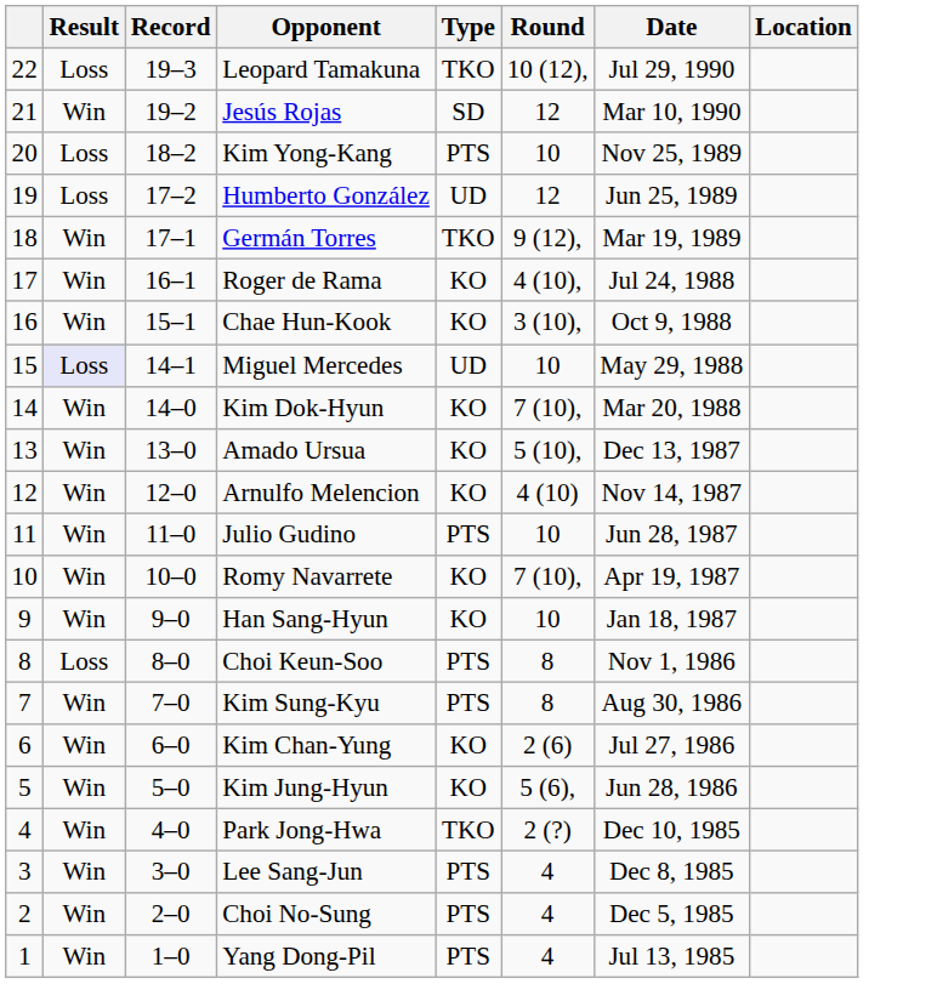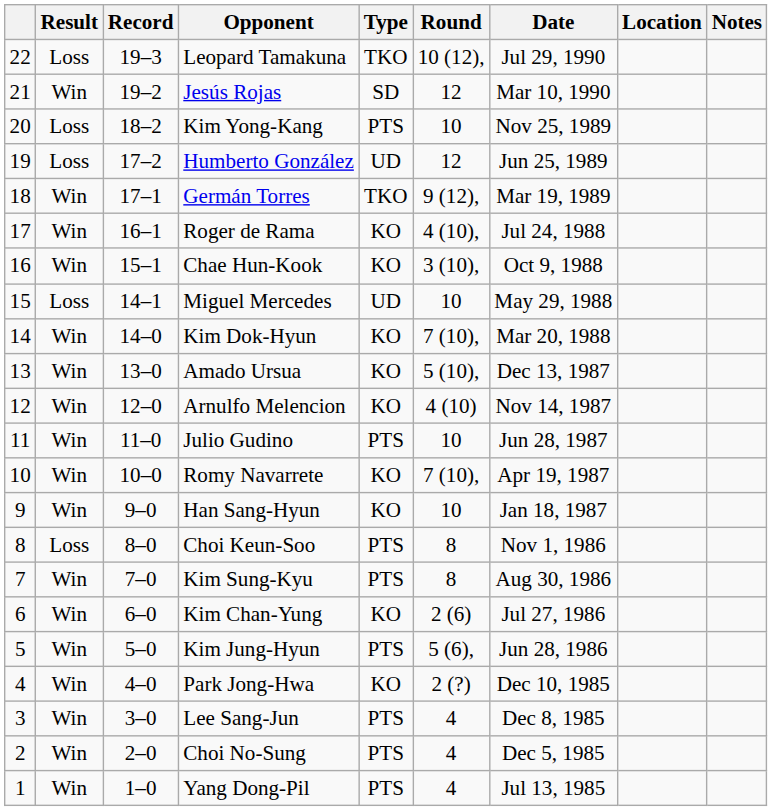 <table class="wikitable" style="text-align:center; font-size:95%">
 <tr>
 <th></th>
 <th>Result</th>
 <th>Record</th>
 <th>Opponent</th>
 <th>Type</th>
 <th>Round</th>
 <th>Date</th>
 <th>Location</th>
+<th>Notes</th>
 </tr>
 <tr>
 <td>22</td>
 <td>Loss</td>
 <td>19–3</td>
 <td align=left>Leopard Tamakuna</td>
 <td>TKO</td>
 <td>10 (12), </td>
 <td>Jul 29, 1990</td>
 <td style="text-align:left;"></td>
+<td align=left></td>
 </tr>
 <tr>
 <td>21</td>
 <td>Win</td>
 <td>19–2</td>
 <td align=left><a href='#'>Jesús Rojas</a></td>
 <td>SD</td>
 <td>12</td>
 <td>Mar 10, 1990</td>
 <td style="text-align:left;"></td>
+<td align=left></td>
 </tr>
 <tr>
 <td>20</td>
 <td>Loss</td>
 <td>18–2</td>
 <td align=left>Kim Yong-Kang</td>
 <td>PTS</td>
 <td>10</td>
 <td>Nov 25, 1989</td>
 <td style="text-align:left;"></td>
+<td></td>
 </tr>
 <tr>
 <td>19</td>
 <td>Loss</td>
 <td>17–2</td>
 <td align=left><a href='#'>Humberto González</a></td>
 <td>UD</td>
 <td>12</td>
 <td>Jun 25, 1989</td>
+<td style="text-align:left;"></td>
 <td style="text-align:left;"></td>
 </tr>
 <tr>
 <td>18</td>
 <td>Win</td>
 <td>17–1</td>
 <td align=left><a href='#'>Germán Torres</a></td>
 <td>TKO</td>
 <td>9 (12), </td>
 <td>Mar 19, 1989</td>
 <td style="text-align:left;"></td>
+<td style="text-align:left;"></td>
 </tr>
 <tr>
 <td>17</td>
 <td>Win</td>
 <td>16–1</td>
 <td align=left>Roger de Rama</td>
 <td>KO</td>
 <td>4 (10), </td>
 <td>Jul 24, 1988</td>
 <td style="text-align:left;"></td>
+<td></td>
 </tr>
 <tr>
 <td>16</td>
 <td>Win</td>
 <td>15–1</td>
 <td align=left>Chae Hun-Kook</td>
 <td>KO</td>
 <td>3 (10), </td>
 <td>Oct 9, 1988</td>
 <td style="text-align:left;"></td>
+<td></td>
 </tr>
 <tr>
 <td>15</td>
-<td style="background: lavender;">Loss</td>
+<td>Loss</td>
 <td>14–1</td>
 <td align=left>Miguel Mercedes</td>
 <td>UD</td>
 <td>10</td>
 <td>May 29, 1988</td>
 <td style="text-align:left;"></td>
+<td></td>
 </tr>
 <tr>
 <td>14</td>
 <td>Win</td>
 <td>14–0</td>
 <td align=left>Kim Dok-Hyun</td>
 <td>KO</td>
 <td>7 (10), </td>
 <td>Mar 20, 1988</td>
 <td style="text-align:left;"></td>
+<td></td>
 </tr>
 <tr>
 <td>13</td>
 <td>Win</td>
 <td>13–0</td>
 <td align=left>Amado Ursua</td>
 <td>KO</td>
 <td>5 (10), </td>
 <td>Dec 13, 1987</td>
 <td style="text-align:left;"></td>
+<td></td>
 </tr>
 <tr>
 <td>12</td>
 <td>Win</td>
 <td>12–0</td>
 <td align=left>Arnulfo Melencion</td>
 <td>KO</td>
 <td>4 (10)</td>
 <td>Nov 14, 1987</td>
 <td style="text-align:left;"></td>
+<td></td>
 </tr>
 <tr>
 <td>11</td>
 <td>Win</td>
 <td>11–0</td>
 <td align=left>Julio Gudino</td>
 <td>PTS</td>
 <td>10</td>
 <td>Jun 28, 1987</td>
 <td style="text-align:left;"></td>
+<td></td>
 </tr>
 <tr>
 <td>10</td>
 <td>Win</td>
 <td>10–0</td>
 <td align=left>Romy Navarrete</td>
 <td>KO</td>
 <td>7 (10), </td>
 <td>Apr 19, 1987</td>
 <td style="text-align:left;"></td>
+<td></td>
 </tr>
 <tr>
 <td>9</td>
 <td>Win</td>
 <td>9–0</td>
 <td align=left>Han Sang-Hyun</td>
 <td>KO</td>
 <td>10</td>
 <td>Jan 18, 1987</td>
 <td style="text-align:left;"></td>
+<td></td>
 </tr>
 <tr>
 <td>8</td>
 <td>Loss</td>
 <td>8–0</td>
 <td align=left>Choi Keun-Soo</td>
 <td>PTS</td>
 <td>8</td>
 <td>Nov 1, 1986</td>
 <td style="text-align:left;"></td>
+<td></td>
 </tr>
 <tr>
 <td>7</td>
 <td>Win</td>
 <td>7–0</td>
 <td align=left>Kim Sung-Kyu</td>
 <td>PTS</td>
 <td>8</td>
 <td>Aug 30, 1986</td>
 <td style="text-align:left;"></td>
+<td></td>
 </tr>
 <tr>
 <td>6</td>
 <td>Win</td>
 <td>6–0</td>
 <td align=left>Kim Chan-Yung</td>
 <td>KO</td>
 <td>2 (6)</td>
 <td>Jul 27, 1986</td>
 <td style="text-align:left;"></td>
+<td></td>
 </tr>
 <tr>
 <td>5</td>
 <td>Win</td>
 <td>5–0</td>
 <td align=left>Kim Jung-Hyun</td>
-<td>KO</td>
+<td>PTS</td>
 <td>5 (6), </td>
 <td>Jun 28, 1986</td>
 <td style="text-align:left;"></td>
+<td></td>
 </tr>
 <tr>
 <td>4</td>
 <td>Win</td>
 <td>4–0</td>
 <td align=left>Park Jong-Hwa</td>
-<td>TKO</td>
+<td>KO</td>
 <td>2 (?)</td>
 <td>Dec 10, 1985</td>
 <td style="text-align:left;"></td>
+<td></td>
 </tr>
 <tr>
 <td>3</td>
 <td>Win</td>
 <td>3–0</td>
 <td align=left>Lee Sang-Jun</td>
 <td>PTS</td>
 <td>4</td>
 <td>Dec 8, 1985</td>
 <td style="text-align:left;"></td>
+<td></td>
 </tr>
 <tr>
 <td>2</td>
 <td>Win</td>
 <td>2–0</td>
 <td align=left>Choi No-Sung</td>
 <td>PTS</td>
 <td>4</td>
 <td>Dec 5, 1985</td>
 <td style="text-align:left;"></td>
+<td></td>
 </tr>
 <tr>
 <td>1</td>
 <td>Win</td>
 <td>1–0</td>
 <td align=left>Yang Dong-Pil</td>
 <td>PTS</td>
 <td>4</td>
 <td>Jul 13, 1985</td>
 <td style="text-align:left;"></td>
+<td></td>
 </tr>
 </table>
